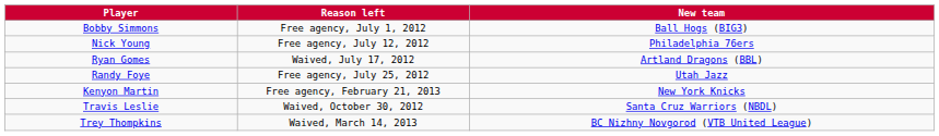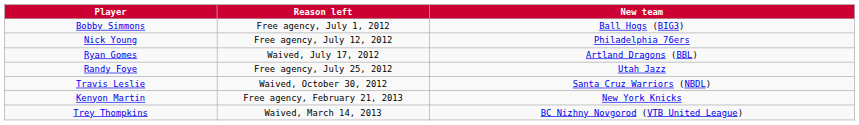 <table class="wikitable sortable sortable">
 <tr>
 <th style="background:#CC0033; color:white" width="10%">Player</th>
 <th style="background:#CC0033; color:white" width="10%">Reason left</th>
 <th style="background:#CC0033; color:white" width="20%">New team</th>
 </tr>
 <tr style="text-align: center">
 <td><a href='#'>Bobby Simmons</a></td>
 <td>Free agency, July 1, 2012</td>
 <td><a href='#'>Ball Hogs</a> (<a href='#'>BIG3</a>)</td>
 </tr>
 <tr style="text-align: center">
 <td><a href='#'>Nick Young</a></td>
 <td>Free agency, July 12, 2012</td>
 <td><a href='#'>Philadelphia 76ers</a></td>
 </tr>
 <tr style="text-align: center">
 <td><a href='#'>Ryan Gomes</a></td>
 <td>Waived, July 17, 2012</td>
 <td><a href='#'>Artland Dragons</a> (<a href='#'>BBL</a>)</td>
 </tr>
 <tr style="text-align: center">
 <td><a href='#'>Randy Foye</a></td>
 <td>Free agency, July 25, 2012</td>
 <td><a href='#'>Utah Jazz</a></td>
 </tr>
 <tr style="text-align: center">
+<td><a href='#'>Travis Leslie</a></td>
+<td>Waived, October 30, 2012</td>
+<td><a href='#'>Santa Cruz Warriors</a> (<a href='#'>NBDL</a>)</td>
+</tr>
+<tr style="text-align: center">
 <td><a href='#'>Kenyon Martin</a></td>
 <td>Free agency, February 21, 2013</td>
 <td><a href='#'>New York Knicks</a></td>
-</tr>
-<tr style="text-align: center">
-<td><a href='#'>Travis Leslie</a></td>
-<td>Waived, October 30, 2012</td>
-<td><a href='#'>Santa Cruz Warriors</a> (<a href='#'>NBDL</a>)</td>
 </tr>
 <tr style="text-align: center">
 <td><a href='#'>Trey Thompkins</a></td>
 <td>Waived, March 14, 2013</td>
 <td><a href='#'>BC Nizhny Novgorod</a> (<a href='#'>VTB United League</a>)</td>
 </tr>
 </table>
